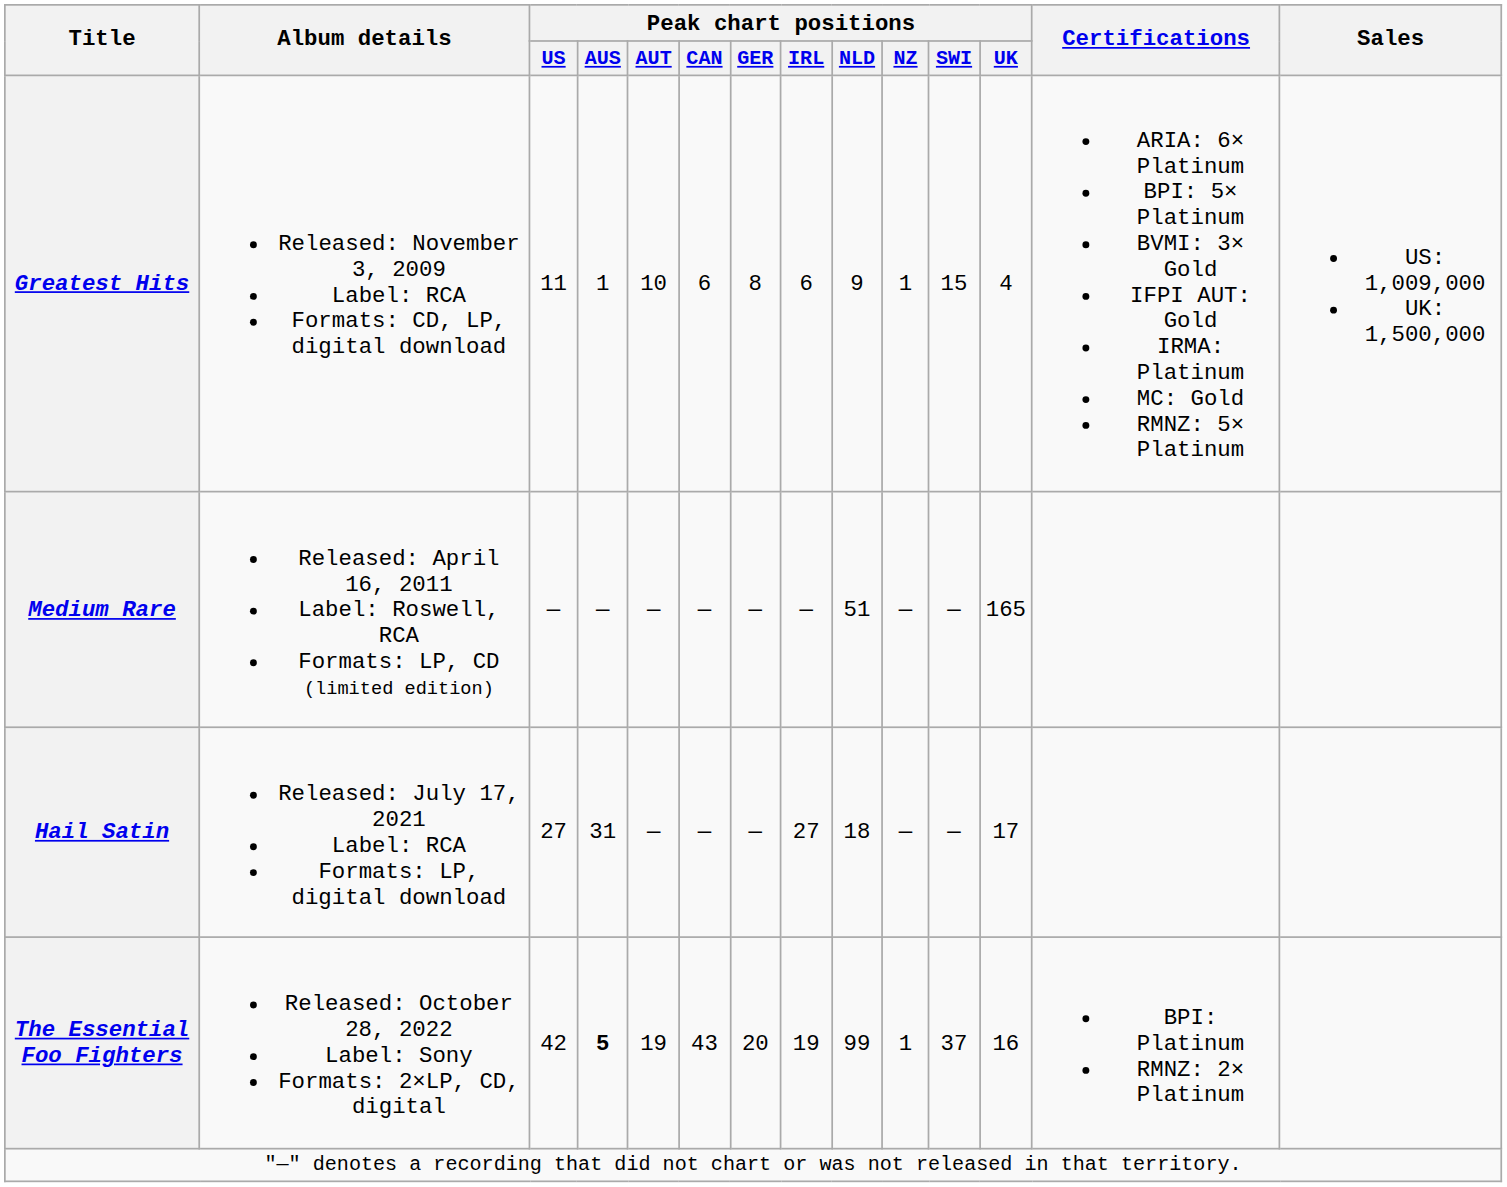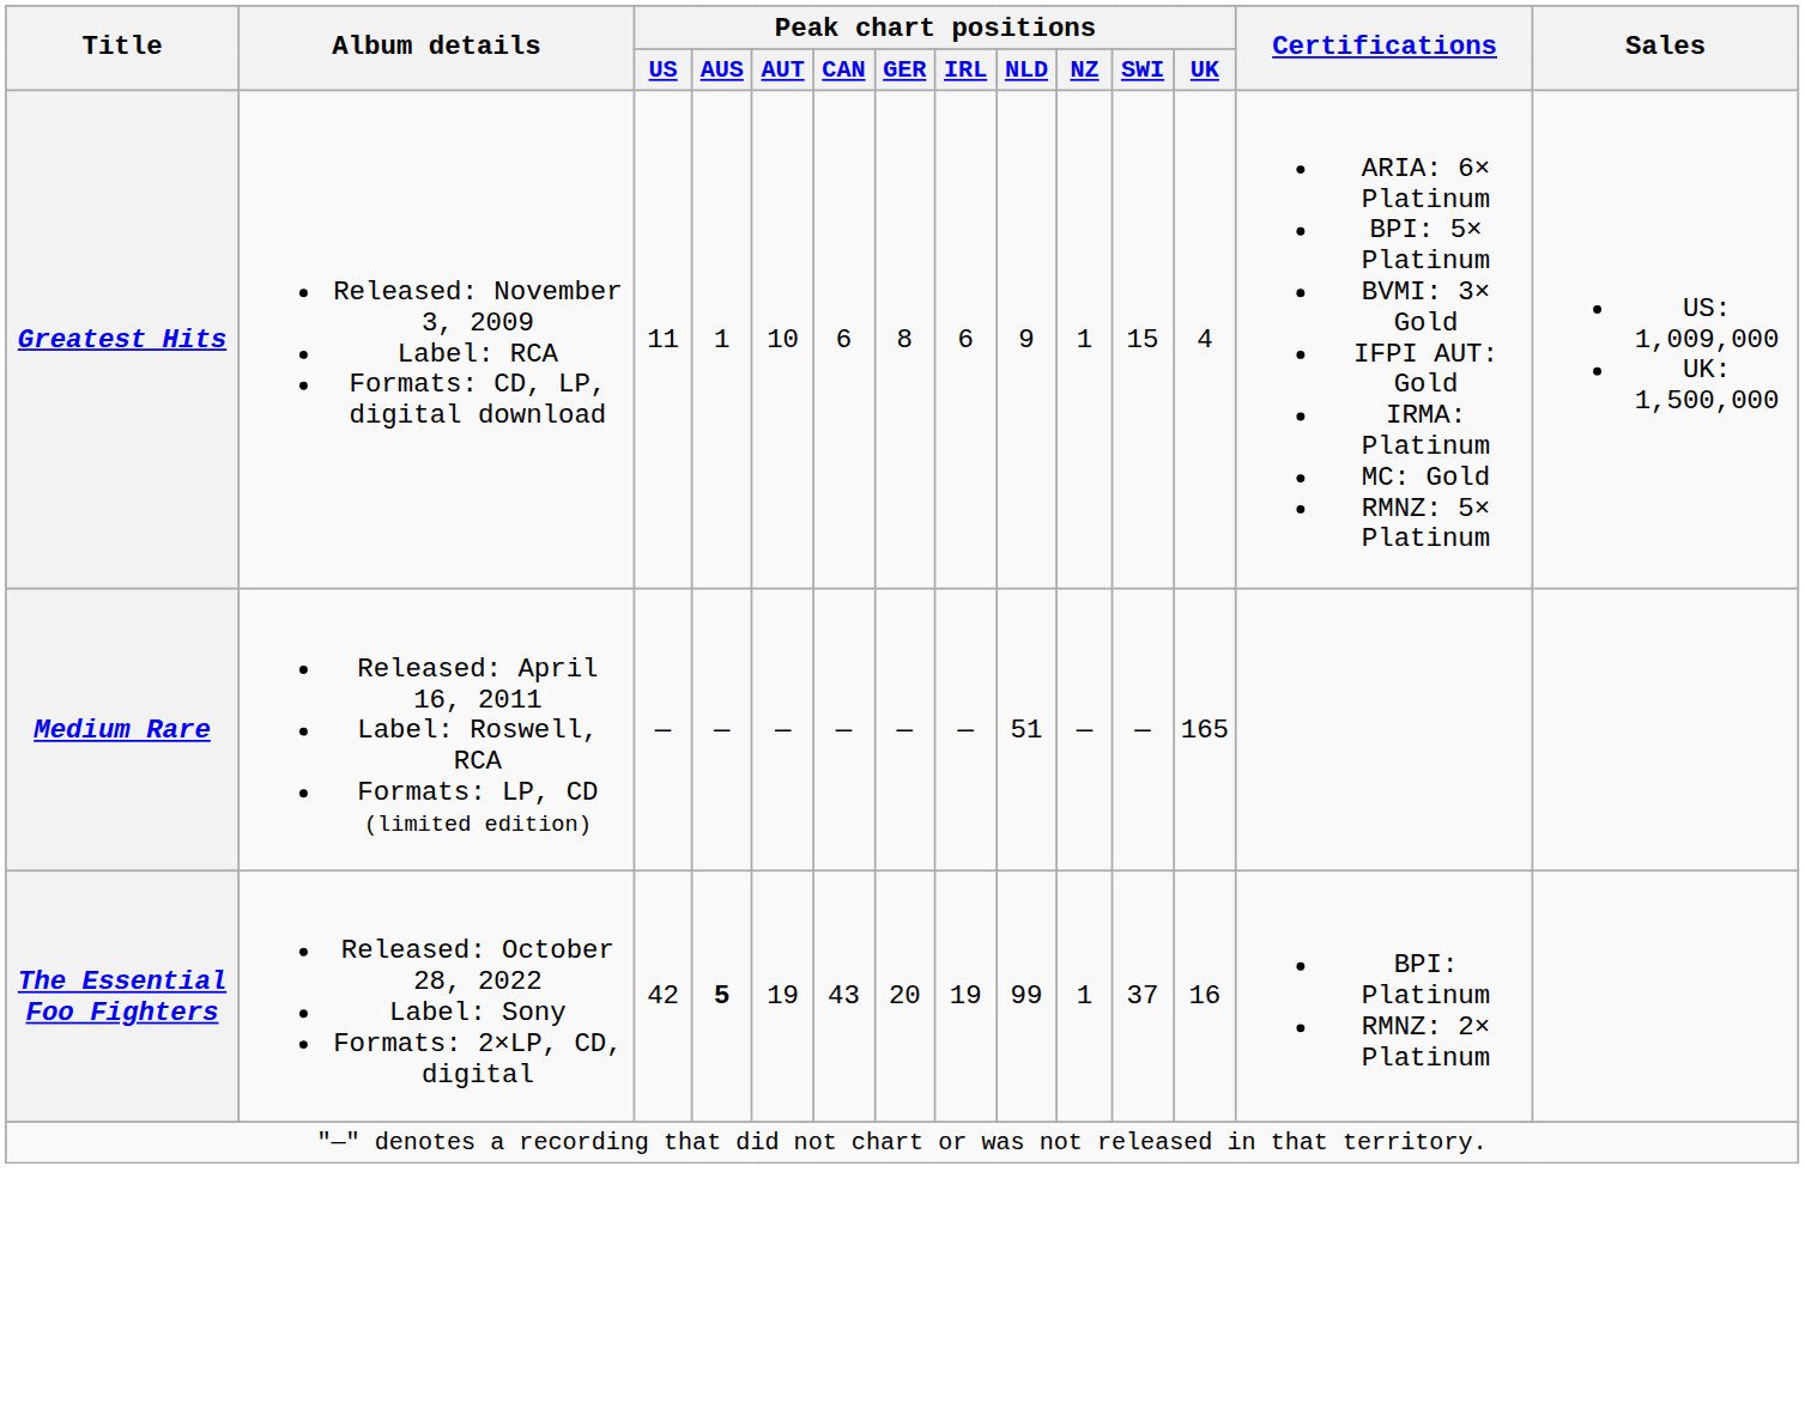 <table class="wikitable plainrowheaders" style="text-align:center;">
 <tr>
 <th scope="col" rowspan="2" style="width:10em;">Title</th>
 <th scope="col" rowspan="2" style="width:18em;">Album details</th>
 <th scope="col" colspan="10">Peak chart positions</th>
 <th scope="col" rowspan="2" style="width:12em;"><a href='#'>Certifications</a></th>
 <th scope="col" rowspan="2" style="width:10em;">Sales</th>
 </tr>
 <tr>
 <th scope="col" style="width:2.2em;font-size:90%;"><a href='#'>US</a><br></th>
 <th scope="col" style="width:2.2em;font-size:90%;"><a href='#'>AUS</a><br></th>
 <th scope="col" style="width:2.2em;font-size:90%;"><a href='#'>AUT</a><br></th>
 <th scope="col" style="width:2.2em;font-size:90%;"><a href='#'>CAN</a><br></th>
 <th scope="col" style="width:2.2em;font-size:90%;"><a href='#'>GER</a><br></th>
 <th scope="col" style="width:2.2em;font-size:90%;"><a href='#'>IRL</a><br></th>
 <th scope="col" style="width:2.2em;font-size:90%;"><a href='#'>NLD</a><br></th>
 <th scope="col" style="width:2.2em;font-size:90%;"><a href='#'>NZ</a><br></th>
 <th scope="col" style="width:2.2em;font-size:90%;"><a href='#'>SWI</a><br></th>
 <th scope="col" style="width:2.2em;font-size:90%;"><a href='#'>UK</a><br></th>
 </tr>
 <tr>
 <th scope="row"><em><a href='#'>Greatest Hits</a></em></th>
 <td><br><ul><li>Released: November 3, 2009</li><li>Label: RCA</li><li>Formats: CD, LP, digital download</li></ul></td>
 <td>11</td>
 <td>1</td>
 <td>10</td>
 <td>6</td>
 <td>8</td>
 <td>6</td>
 <td>9</td>
 <td>1</td>
 <td>15</td>
 <td>4</td>
 <td><br><ul><li>ARIA: 6× Platinum</li><li>BPI: 5× Platinum</li><li>BVMI: 3× Gold</li><li>IFPI AUT: Gold</li><li>IRMA: Platinum</li><li>MC: Gold</li><li>RMNZ: 5× Platinum</li></ul></td>
 <td><br><ul><li>US: 1,009,000</li><li>UK: 1,500,000</li></ul></td>
 </tr>
 <tr>
 <th scope="row"><em><a href='#'>Medium Rare</a></em></th>
 <td><br><ul><li>Released: April 16, 2011</li><li>Label: Roswell, RCA</li><li>Formats: LP, CD <small>(limited edition)</small></li></ul></td>
 <td>—</td>
 <td>—</td>
 <td>—</td>
 <td>—</td>
 <td>—</td>
 <td>—</td>
 <td>51</td>
 <td>—</td>
 <td>—</td>
 <td>165</td>
 <td></td>
 <td></td>
 </tr>
 <tr>
-<th scope="row"><em><a href='#'>Hail Satin</a></em><br></th>
-<td><br><ul><li>Released: July 17, 2021</li><li>Label: RCA</li><li>Formats: LP, digital download</li></ul></td>
-<td>27</td>
-<td>31</td>
-<td>—</td>
-<td>—</td>
-<td>—</td>
-<td>27</td>
-<td>18</td>
-<td>—</td>
-<td>—</td>
-<td>17</td>
-<td></td>
-<td></td>
-</tr>
-<tr>
 <th scope="row"><em><a href='#'>The Essential Foo Fighters</a></em></th>
 <td><br><ul><li>Released: October 28, 2022</li><li>Label: Sony</li><li>Formats: 2×LP, CD, digital</li></ul></td>
 <td>42</td>
 <td><strong>5</strong></td>
 <td>19</td>
 <td>43</td>
 <td>20</td>
 <td>19</td>
 <td>99</td>
 <td>1</td>
 <td>37</td>
 <td>16</td>
 <td><br><ul><li>BPI: Platinum</li><li>RMNZ: 2× Platinum</li></ul></td>
 <td></td>
 </tr>
 <tr>
 <td colspan="14" style="font-size:90%">"—" denotes a recording that did not chart or was not released in that territory.</td>
 </tr>
 </table>
